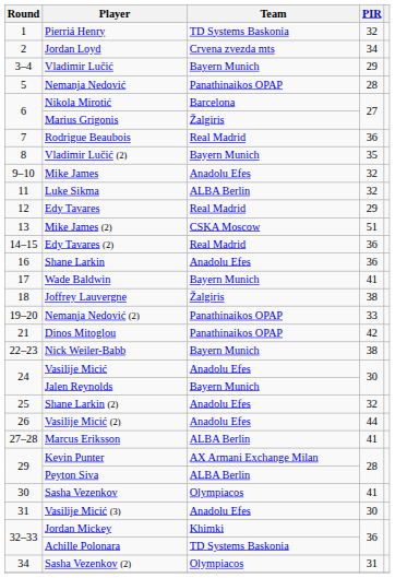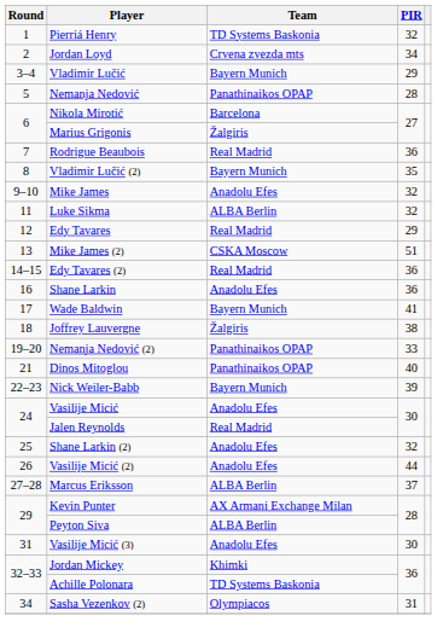 <table class="wikitable sortable" style="text-align: center;">
 <tr>
 <th>Round</th>
 <th style="width:200px;">Player</th>
 <th style="width:240px;">Team</th>
 <th><a href='#'>PIR</a></th>
 <th></th>
 </tr>
 <tr>
 <td>1</td>
 <td style="text-align:left;"> <a href='#'>Pierriá Henry</a></td>
 <td style="text-align:left;"> <a href='#'>TD Systems Baskonia</a></td>
 <td>32</td>
 <td></td>
 </tr>
 <tr>
 <td>2</td>
 <td style="text-align:left;"> <a href='#'>Jordan Loyd</a></td>
 <td style="text-align:left;"> <a href='#'>Crvena zvezda mts</a></td>
 <td>34</td>
 <td></td>
 </tr>
 <tr>
 <td>3–4</td>
 <td style="text-align:left;"> <a href='#'>Vladimir Lučić</a></td>
 <td style="text-align:left;"> <a href='#'>Bayern Munich</a></td>
 <td>29</td>
 <td></td>
 </tr>
 <tr>
 <td>5</td>
 <td style="text-align:left;"> <a href='#'>Nemanja Nedović</a></td>
 <td style="text-align:left;"> <a href='#'>Panathinaikos OPAP</a></td>
 <td>28</td>
 <td></td>
 </tr>
 <tr>
 <td rowspan=2>6</td>
 <td style="text-align:left;"> <a href='#'>Nikola Mirotić</a></td>
 <td style="text-align:left;"> <a href='#'>Barcelona</a></td>
 <td rowspan=2>27</td>
 <td rowspan=2></td>
 </tr>
 <tr>
 <td style="text-align:left;"> <a href='#'>Marius Grigonis</a></td>
 <td style="text-align:left;"> <a href='#'>Žalgiris</a></td>
 </tr>
 <tr>
 <td>7</td>
 <td style="text-align:left;"> <a href='#'>Rodrigue Beaubois</a></td>
 <td style="text-align:left;"> <a href='#'>Real Madrid</a></td>
 <td>36</td>
 <td></td>
 </tr>
 <tr>
 <td>8</td>
 <td style="text-align:left;"> <a href='#'>Vladimir Lučić</a> <small>(2)</small></td>
 <td style="text-align:left;"> <a href='#'>Bayern Munich</a></td>
 <td>35</td>
 <td></td>
 </tr>
 <tr>
 <td>9–10</td>
 <td style="text-align:left;"> <a href='#'>Mike James</a></td>
 <td style="text-align:left;"> <a href='#'>Anadolu Efes</a></td>
 <td>32</td>
 <td></td>
 </tr>
 <tr>
 <td>11</td>
 <td style="text-align:left;"> <a href='#'>Luke Sikma</a></td>
 <td style="text-align:left;"> <a href='#'>ALBA Berlin</a></td>
 <td>32</td>
 <td></td>
 </tr>
 <tr>
 <td>12</td>
 <td style="text-align:left;"> <a href='#'>Edy Tavares</a></td>
 <td style="text-align:left;"> <a href='#'>Real Madrid</a></td>
 <td>29</td>
 <td></td>
 </tr>
 <tr>
 <td>13</td>
 <td style="text-align:left;"> <a href='#'>Mike James</a> <small>(2)</small></td>
 <td style="text-align:left;"> <a href='#'>CSKA Moscow</a></td>
 <td>51</td>
 <td></td>
 </tr>
 <tr>
 <td>14–15</td>
 <td style="text-align:left;"> <a href='#'>Edy Tavares</a> <small>(2)</small></td>
 <td style="text-align:left;"> <a href='#'>Real Madrid</a></td>
 <td>36</td>
 <td></td>
 </tr>
 <tr>
 <td>16</td>
 <td style="text-align:left;"> <a href='#'>Shane Larkin</a></td>
 <td style="text-align:left;"> <a href='#'>Anadolu Efes</a></td>
 <td>36</td>
 <td></td>
 </tr>
 <tr>
 <td>17</td>
 <td style="text-align:left;"> <a href='#'>Wade Baldwin</a></td>
 <td style="text-align:left;"> <a href='#'>Bayern Munich</a></td>
 <td>41</td>
 <td></td>
 </tr>
 <tr>
 <td>18</td>
 <td style="text-align:left;"> <a href='#'>Joffrey Lauvergne</a></td>
 <td style="text-align:left;"> <a href='#'>Žalgiris</a></td>
 <td>38</td>
 <td></td>
 </tr>
 <tr>
 <td>19–20</td>
 <td style="text-align:left;"> <a href='#'>Nemanja Nedović</a> <small>(2)</small></td>
 <td style="text-align:left;"> <a href='#'>Panathinaikos OPAP</a></td>
 <td>33</td>
 <td></td>
 </tr>
 <tr>
 <td>21</td>
 <td style="text-align:left;"> <a href='#'>Dinos Mitoglou</a></td>
 <td style="text-align:left;"> <a href='#'>Panathinaikos OPAP</a></td>
-<td>42</td>
+<td>40</td>
 <td></td>
 </tr>
 <tr>
 <td>22–23</td>
 <td style="text-align:left;"> <a href='#'>Nick Weiler-Babb</a></td>
 <td style="text-align:left;"> <a href='#'>Bayern Munich</a></td>
-<td>38</td>
+<td>39</td>
 <td></td>
 </tr>
 <tr>
 <td rowspan=2>24</td>
 <td style="text-align:left;"> <a href='#'>Vasilije Micić</a></td>
 <td style="text-align:left;"> <a href='#'>Anadolu Efes</a></td>
 <td rowspan=2>30</td>
 <td rowspan=2></td>
 </tr>
 <tr>
 <td style="text-align:left;"> <a href='#'>Jalen Reynolds</a></td>
-<td style="text-align:left;"> <a href='#'>Bayern Munich</a></td>
+<td style="text-align:left;"> <a href='#'>Real Madrid</a></td>
 </tr>
 <tr>
 <td>25</td>
 <td style="text-align:left;"> <a href='#'>Shane Larkin</a> <small>(2)</small></td>
 <td style="text-align:left;"> <a href='#'>Anadolu Efes</a></td>
 <td>32</td>
 <td></td>
 </tr>
 <tr>
 <td>26</td>
 <td style="text-align:left;"> <a href='#'>Vasilije Micić</a> <small>(2)</small></td>
 <td style="text-align:left;"> <a href='#'>Anadolu Efes</a></td>
 <td>44</td>
 <td></td>
 </tr>
 <tr>
 <td>27–28</td>
 <td style="text-align:left;"> <a href='#'>Marcus Eriksson</a></td>
 <td style="text-align:left;"> <a href='#'>ALBA Berlin</a></td>
-<td>41</td>
+<td>37</td>
 <td></td>
 </tr>
 <tr>
 <td rowspan=2>29</td>
 <td style="text-align:left;"> <a href='#'>Kevin Punter</a></td>
 <td style="text-align:left;"> <a href='#'>AX Armani Exchange Milan</a></td>
 <td rowspan=2>28</td>
 <td rowspan=2></td>
 </tr>
 <tr>
 <td style="text-align:left;"> <a href='#'>Peyton Siva</a></td>
 <td style="text-align:left;"> <a href='#'>ALBA Berlin</a></td>
-</tr>
-<tr>
-<td>30</td>
-<td style="text-align:left;"> <a href='#'>Sasha Vezenkov</a></td>
-<td style="text-align:left;"> <a href='#'>Olympiacos</a></td>
-<td>41</td>
-<td></td>
 </tr>
 <tr>
 <td>31</td>
 <td style="text-align:left;"> <a href='#'>Vasilije Micić</a> <small>(3)</small></td>
 <td style="text-align:left;"> <a href='#'>Anadolu Efes</a></td>
 <td>30</td>
 <td></td>
 </tr>
 <tr>
 <td rowspan=2>32–33</td>
 <td style="text-align:left;"> <a href='#'>Jordan Mickey</a></td>
 <td style="text-align:left;"> <a href='#'>Khimki</a></td>
 <td rowspan=2>36</td>
 <td rowspan=2></td>
 </tr>
 <tr>
 <td style="text-align:left;"> <a href='#'>Achille Polonara</a></td>
 <td style="text-align:left;"> <a href='#'>TD Systems Baskonia</a></td>
 </tr>
 <tr>
 <td>34</td>
 <td style="text-align:left;"> <a href='#'>Sasha Vezenkov</a> <small>(2)</small></td>
 <td style="text-align:left;"> <a href='#'>Olympiacos</a></td>
 <td>31</td>
 <td></td>
 </tr>
 <tr>
 </tr>
 </table>
